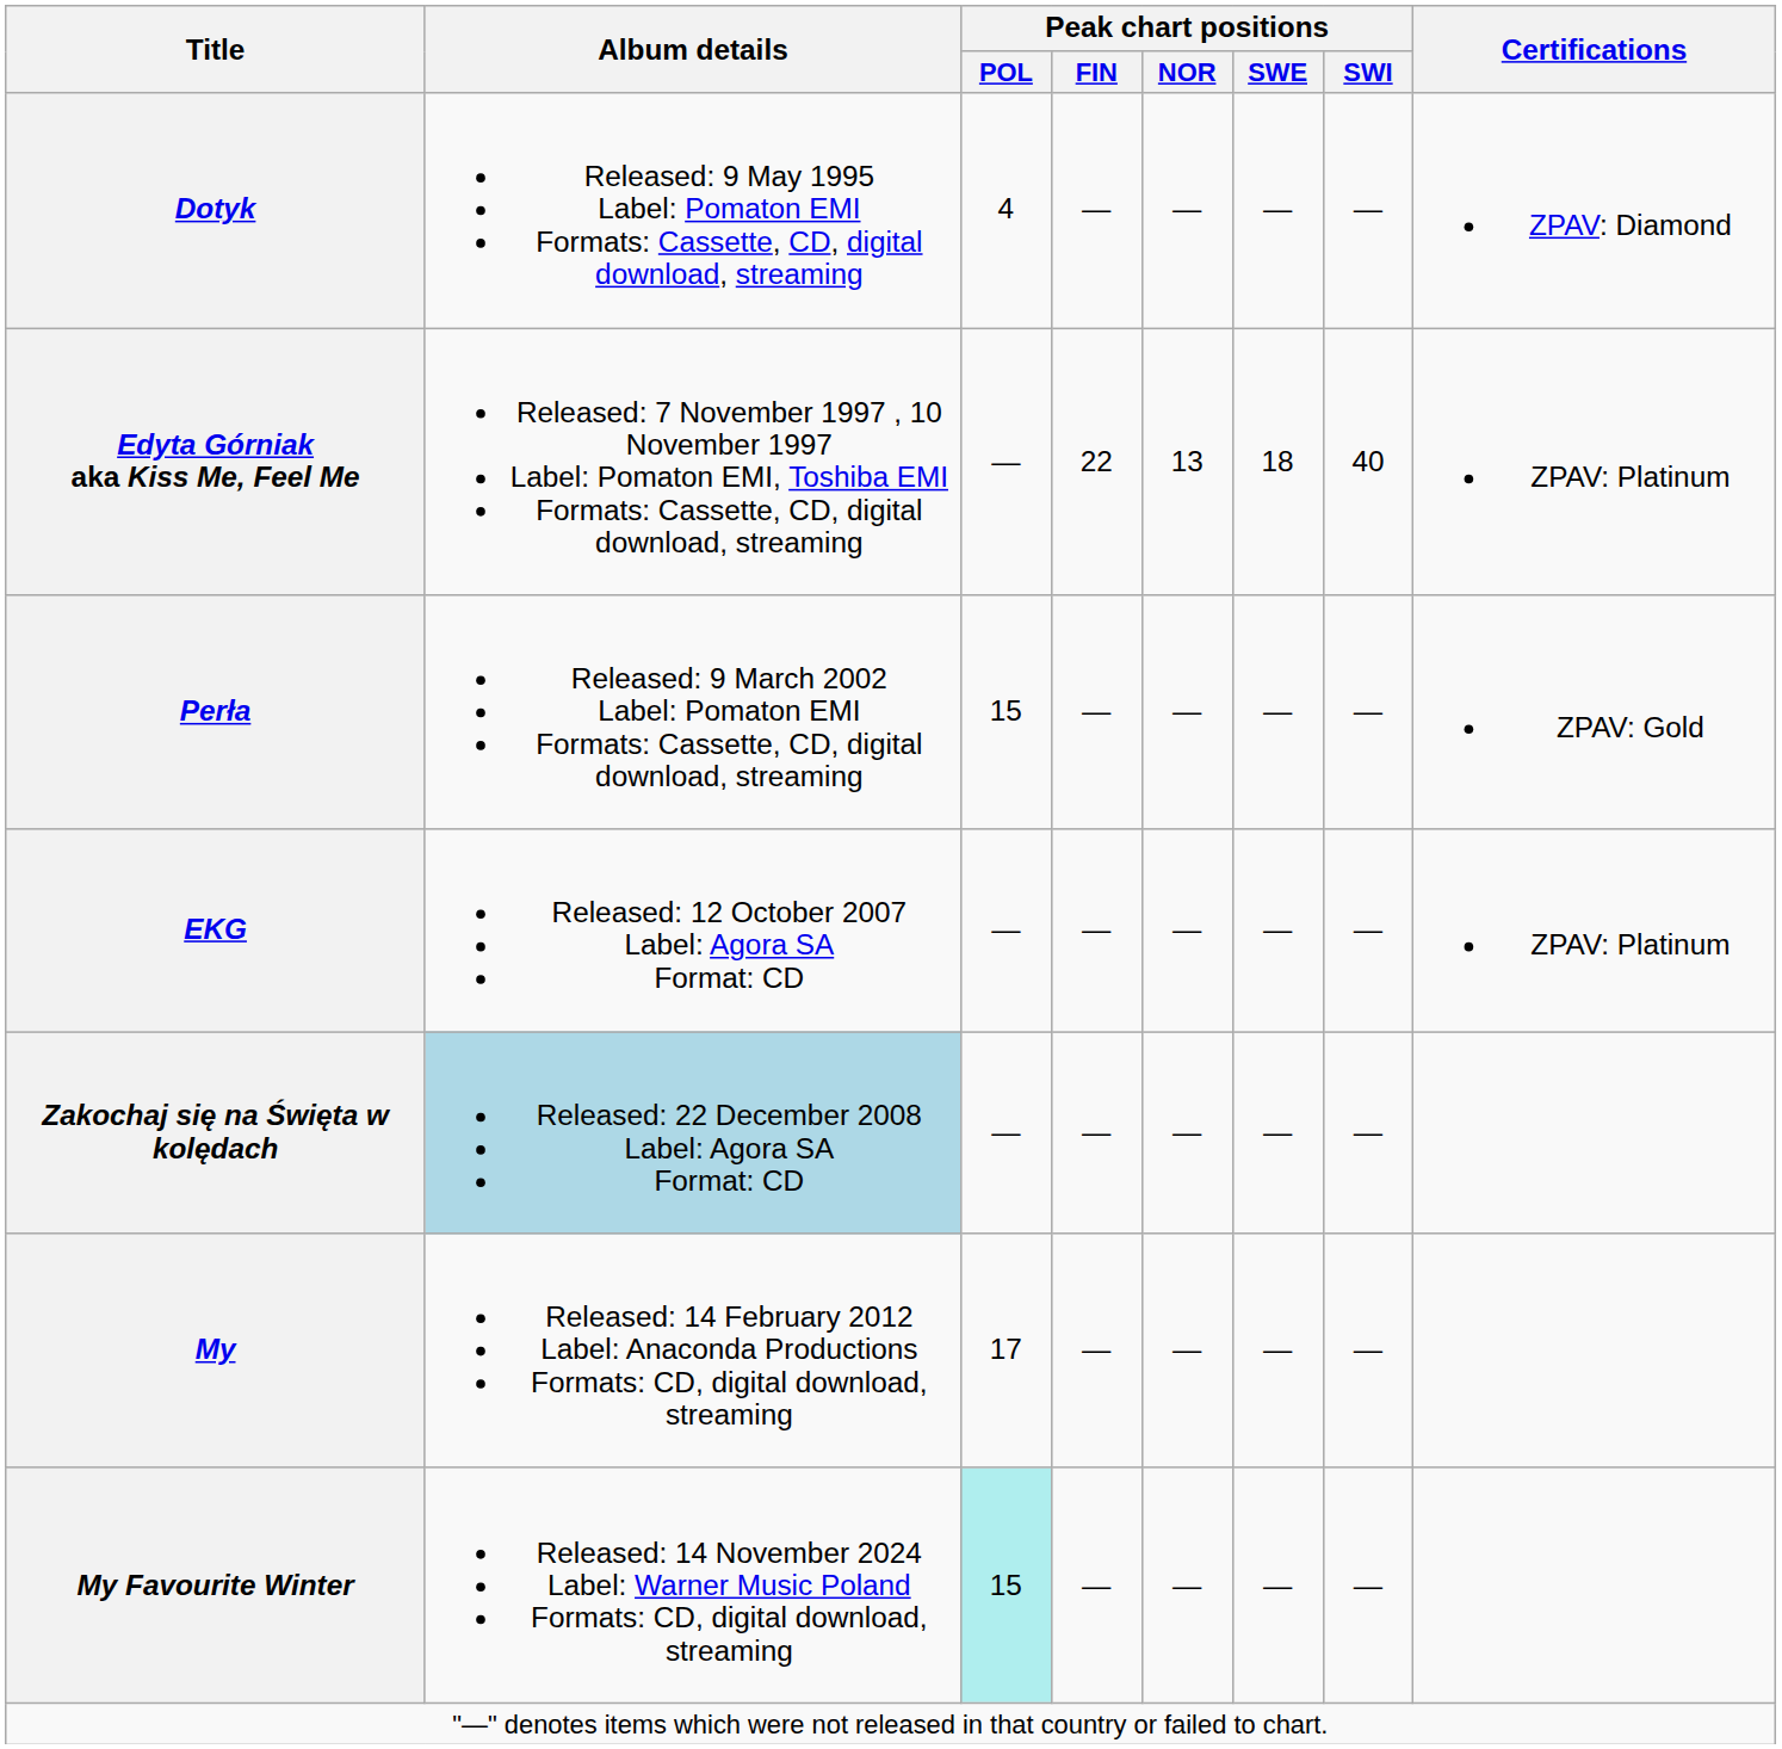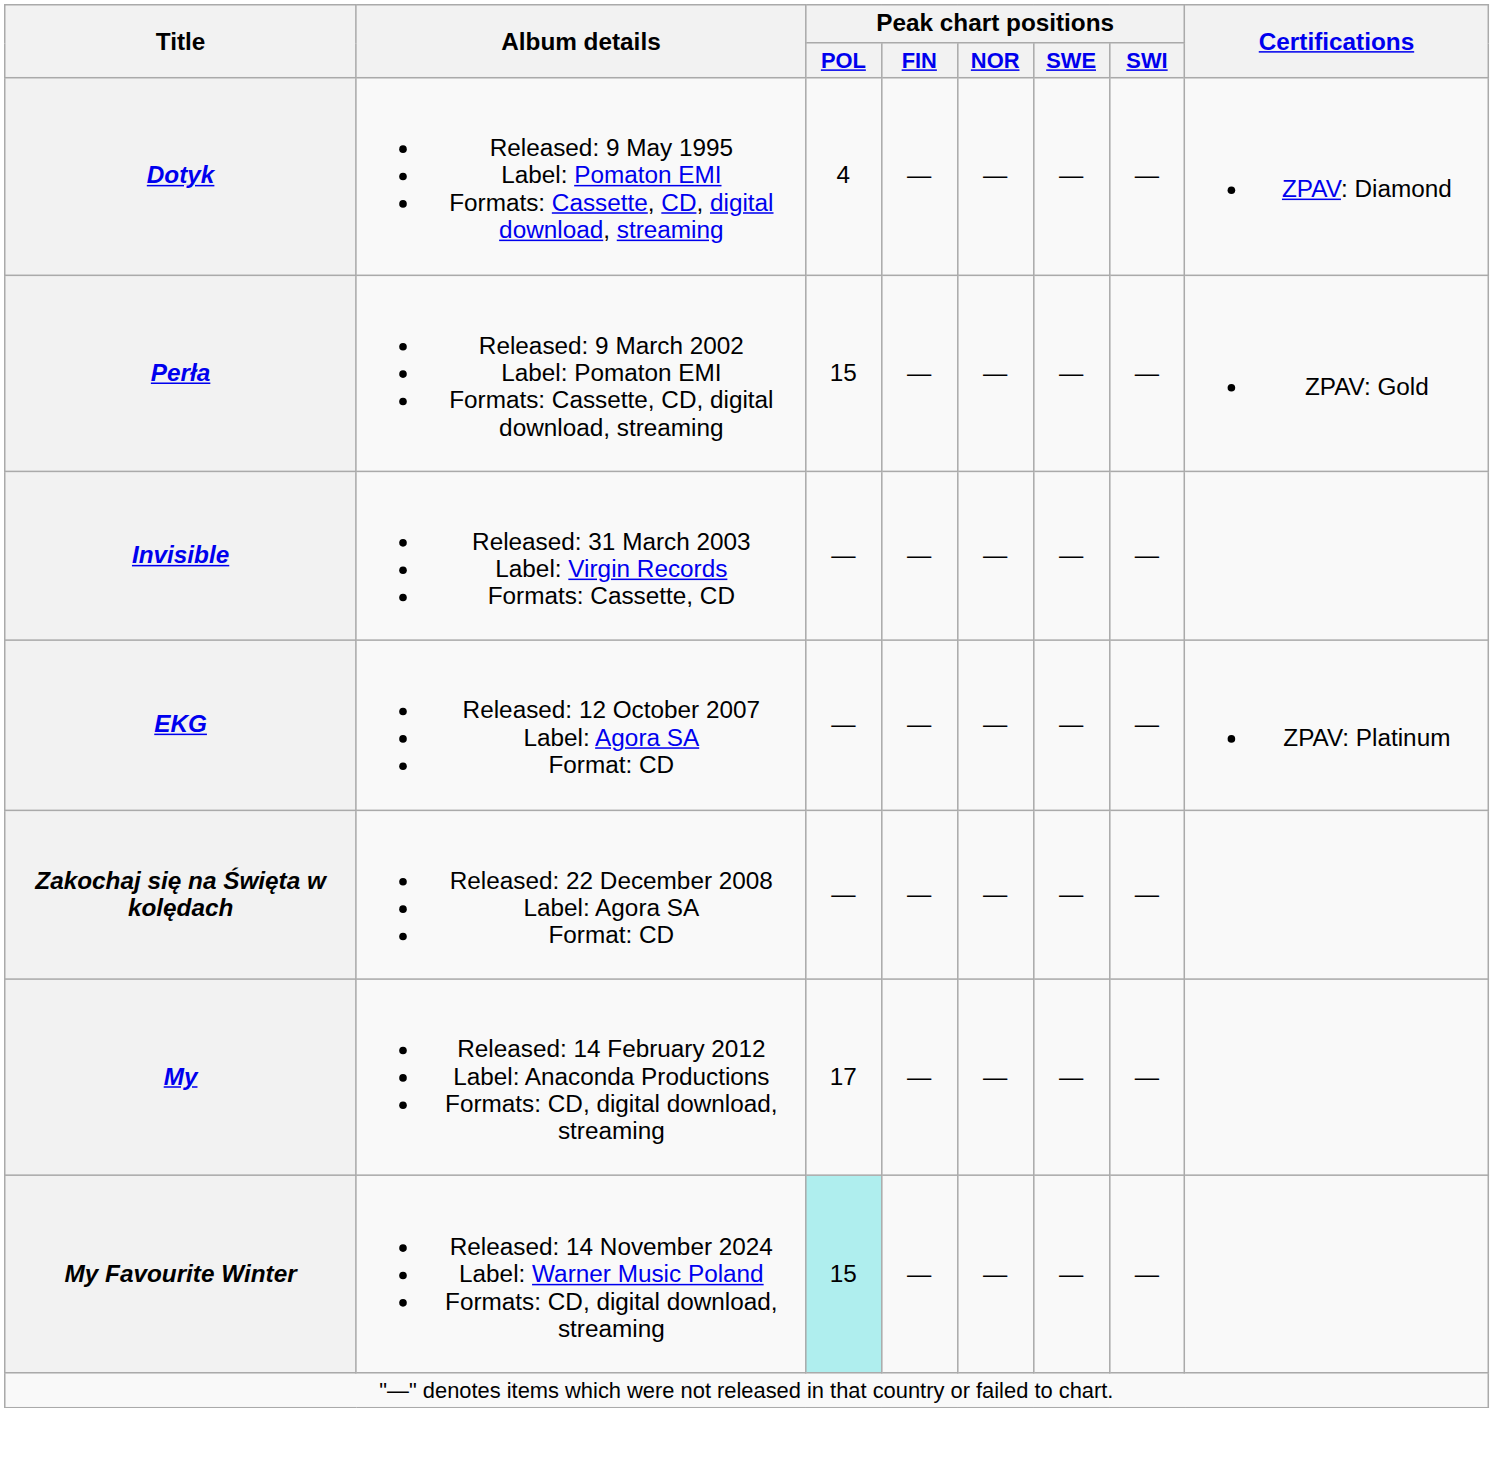 <table class="wikitable plainrowheaders" style="text-align:center;">
 <tr>
 <th scope="col" rowspan="2" style="width:14em;">Title</th>
 <th scope="col" rowspan="2" style="width:18em;">Album details</th>
 <th scope="col" colspan="5">Peak chart positions</th>
 <th scope="col" rowspan="2" style="width:12em;"><a href='#'>Certifications</a></th>
 </tr>
 <tr>
 <th scope="col" style="width:3em;font-size:90%;"><a href='#'>POL</a><br></th>
 <th scope="col" style="width:3em;font-size:90%;"><a href='#'>FIN</a><br></th>
 <th scope="col" style="width:3em;font-size:90%;"><a href='#'>NOR</a><br></th>
 <th scope="col" style="width:3em;font-size:90%;"><a href='#'>SWE</a><br></th>
 <th scope="col" style="width:3em;font-size:90%;"><a href='#'>SWI</a><br></th>
 </tr>
 <tr>
 <th scope="row"><em><a href='#'>Dotyk</a></em></th>
 <td><br><ul><li>Released: 9 May 1995</li><li>Label: <a href='#'>Pomaton EMI</a></li><li>Formats: <a href='#'>Cassette</a>, <a href='#'>CD</a>, <a href='#'>digital download</a>, <a href='#'>streaming</a></li></ul></td>
 <td>4</td>
 <td>—</td>
 <td>—</td>
 <td>—</td>
 <td>—</td>
 <td><br><ul><li><a href='#'>ZPAV</a>: Diamond</li></ul></td>
 </tr>
 <tr>
-<th scope="row"><em><a href='#'>Edyta Górniak</a></em><br>aka <em>Kiss Me, Feel Me</em></th>
-<td><br><ul><li>Released: 7 November 1997 , 10 November 1997 </li><li>Label: Pomaton EMI, <a href='#'>Toshiba EMI</a></li><li>Formats: Cassette, CD, digital download, streaming</li></ul></td>
-<td>—</td>
-<td>22</td>
-<td>13</td>
-<td>18</td>
-<td>40</td>
-<td><br><ul><li>ZPAV: Platinum</li></ul></td>
-</tr>
-<tr>
 <th scope="row"><em><a href='#'>Perła</a></em></th>
 <td><br><ul><li>Released: 9 March 2002</li><li>Label: Pomaton EMI</li><li>Formats: Cassette, CD, digital download, streaming</li></ul></td>
 <td>15</td>
 <td>—</td>
 <td>—</td>
 <td>—</td>
 <td>—</td>
 <td><br><ul><li>ZPAV: Gold</li></ul></td>
+</tr>
+<tr>
+<th scope="row"><em><a href='#'>Invisible</a></em></th>
+<td><br><ul><li>Released: 31 March 2003</li><li>Label: <a href='#'>Virgin Records</a></li><li>Formats: Cassette, CD</li></ul></td>
+<td>—</td>
+<td>—</td>
+<td>—</td>
+<td>—</td>
+<td>—</td>
+<td></td>
 </tr>
 <tr>
 <th scope="row"><em><a href='#'>EKG</a></em></th>
 <td><br><ul><li>Released: 12 October 2007</li><li>Label: <a href='#'>Agora SA</a></li><li>Format: CD</li></ul></td>
 <td>—</td>
 <td>—</td>
 <td>—</td>
 <td>—</td>
 <td>—</td>
 <td><br><ul><li>ZPAV: Platinum</li></ul></td>
 </tr>
 <tr>
 <th scope="row"><em>Zakochaj się na Święta w kolędach</em></th>
-<td style="background: lightblue;"><br><ul><li>Released: 22 December 2008</li><li>Label: Agora SA</li><li>Format: CD</li></ul></td>
+<td><br><ul><li>Released: 22 December 2008</li><li>Label: Agora SA</li><li>Format: CD</li></ul></td>
 <td>—</td>
 <td>—</td>
 <td>—</td>
 <td>—</td>
 <td>—</td>
 <td></td>
 </tr>
 <tr>
 <th scope="row"><em><a href='#'>My</a></em></th>
 <td><br><ul><li>Released: 14 February 2012</li><li>Label: Anaconda Productions</li><li>Formats: CD, digital download, streaming</li></ul></td>
 <td>17</td>
 <td>—</td>
 <td>—</td>
 <td>—</td>
 <td>—</td>
 <td></td>
 </tr>
 <tr>
 <th scope="row"><em>My Favourite Winter</em></th>
 <td><br><ul><li>Released: 14 November 2024</li><li>Label: <a href='#'>Warner Music Poland</a></li><li>Formats: CD, digital download, streaming</li></ul></td>
 <td style="background: paleturquoise;">15</td>
 <td>—</td>
 <td>—</td>
 <td>—</td>
 <td>—</td>
 <td></td>
 </tr>
 <tr>
 <td colspan="8" style="font-size:90%;">"—" denotes items which were not released in that country or failed to chart.</td>
 </tr>
 </table>
